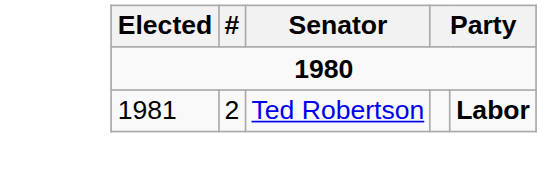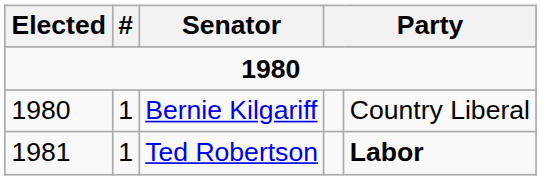 <table class="wikitable" style="float:right">
 <tr>
 <th>Elected</th>
 <th>#</th>
 <th>Senator</th>
 <th colspan="2">Party</th>
 </tr>
 <tr>
 <td style="text-align:center;" colspan="5"><strong>1980</strong></td>
 </tr>
 <tr>
+<td>1980</td>
+<td>1</td>
+<td><a href='#'>Bernie Kilgariff</a></td>
+<td> </td>
+<td>Country Liberal</td>
+</tr>
+<tr>
 <td>1981</td>
-<td>2</td>
+<td>1</td>
 <td><a href='#'>Ted Robertson</a></td>
 <td> </td>
 <td><strong>Labor</strong></td>
 </tr>
 </table>
